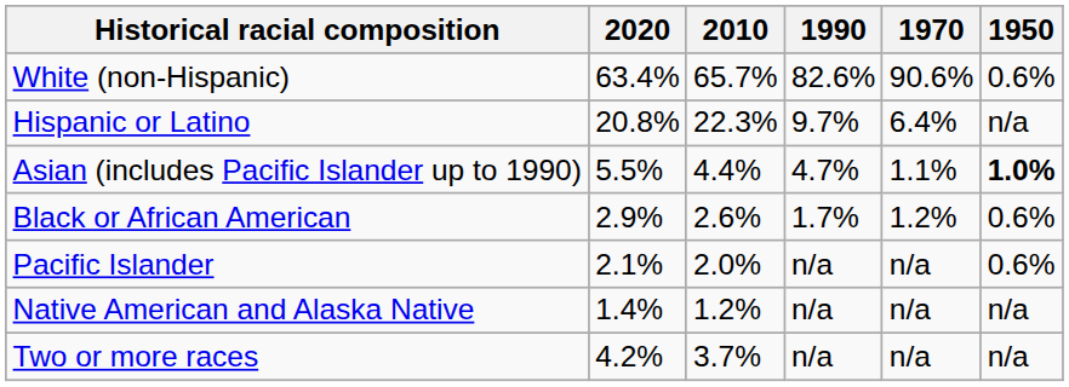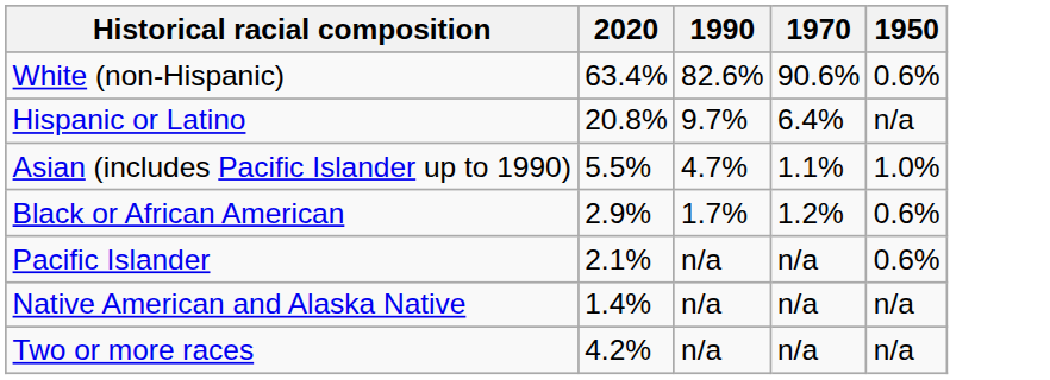 <table class="wikitable sortable collapsible mw-collapsed" style="font-size: 90%;">
 <tr>
 <th>Historical racial composition</th>
 <th>2020</th>
-<th>2010</th>
 <th>1990</th>
 <th>1970</th>
 <th>1950</th>
 </tr>
 <tr>
 <td><a href='#'>White</a> (non-Hispanic)</td>
 <td>63.4%</td>
-<td>65.7%</td>
 <td>82.6%</td>
 <td>90.6%</td>
 <td>0.6%</td>
 </tr>
 <tr>
 <td><a href='#'>Hispanic or Latino</a></td>
 <td>20.8%</td>
-<td>22.3%</td>
 <td>9.7%</td>
 <td>6.4%</td>
 <td>n/a</td>
 </tr>
 <tr>
 <td><a href='#'>Asian</a> (includes <a href='#'>Pacific Islander</a> up to 1990)</td>
 <td>5.5%</td>
-<td>4.4%</td>
 <td>4.7%</td>
 <td>1.1%</td>
-<td><strong>1.0%</strong></td>
+<td>1.0%</td>
 </tr>
 <tr>
 <td><a href='#'>Black or African American</a></td>
 <td>2.9%</td>
-<td>2.6%</td>
 <td>1.7%</td>
 <td>1.2%</td>
 <td>0.6%</td>
 </tr>
 <tr>
 <td><a href='#'>Pacific Islander</a></td>
 <td>2.1%</td>
-<td>2.0%</td>
 <td>n/a</td>
 <td>n/a</td>
 <td>0.6%</td>
 </tr>
 <tr>
 <td><a href='#'>Native American and Alaska Native</a></td>
 <td>1.4%</td>
-<td>1.2%</td>
 <td>n/a</td>
 <td>n/a</td>
 <td>n/a</td>
 </tr>
 <tr>
 <td><a href='#'>Two or more races</a></td>
 <td>4.2%</td>
-<td>3.7%</td>
 <td>n/a</td>
 <td>n/a</td>
 <td>n/a</td>
 </tr>
 </table>
